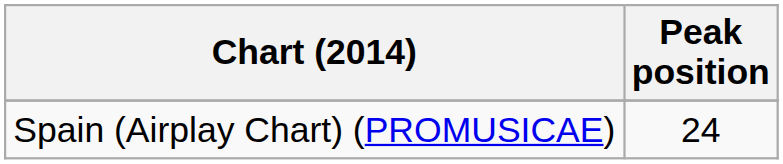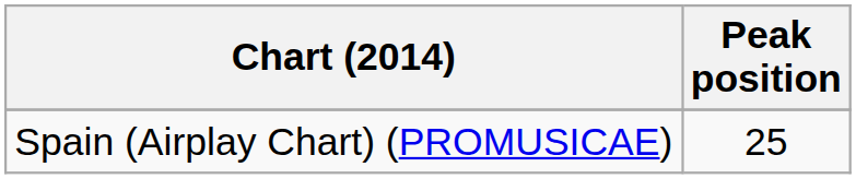 <table class="wikitable sortable">
 <tr>
 <th>Chart (2014)</th>
 <th>Peak<br>position</th>
 </tr>
 <tr>
 </tr>
 <tr>
 </tr>
 <tr>
 <td align="left">Spain (Airplay Chart) (<a href='#'>PROMUSICAE</a>)</td>
-<td align="center">24</td>
+<td align="center">25</td>
 </tr>
 </table>
